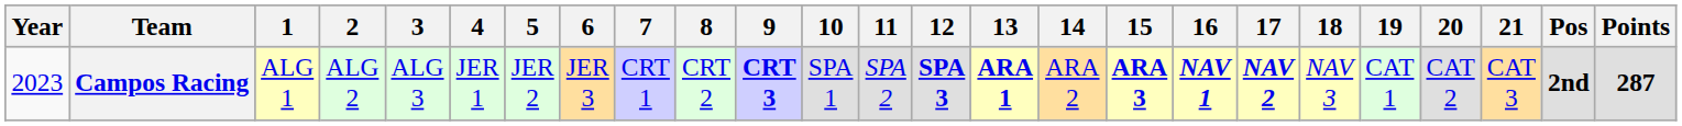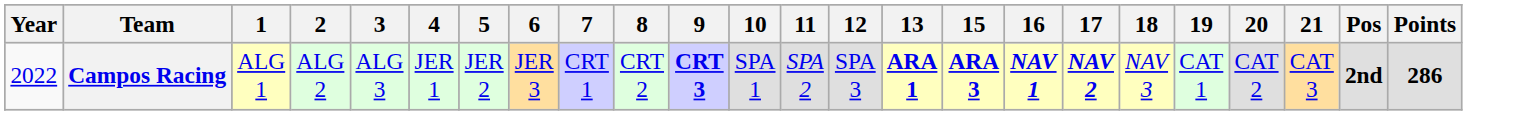 <table class="wikitable" style="text-align:center; font-size:85%">
 <tr>
 <th>Year</th>
 <th>Team</th>
 <th>1</th>
 <th>2</th>
 <th>3</th>
 <th>4</th>
 <th>5</th>
 <th>6</th>
 <th>7</th>
 <th>8</th>
 <th>9</th>
 <th>10</th>
 <th>11</th>
 <th>12</th>
 <th>13</th>
-<th>14</th>
 <th>15</th>
 <th>16</th>
 <th>17</th>
 <th>18</th>
 <th>19</th>
 <th>20</th>
 <th>21</th>
 <th>Pos</th>
 <th>Points</th>
 </tr>
 <tr>
-<td><a href='#'>2023</a></td>
+<td><a href='#'>2022</a></td>
 <th nowrap><a href='#'>Campos Racing</a></th>
 <td style=background:#FFFFBF><a href='#'>ALG<br>1</a><br></td>
 <td style=background:#DFFFDF><a href='#'>ALG<br>2</a><br></td>
 <td style=background:#DFFFDF><a href='#'>ALG<br>3</a><br></td>
 <td style=background:#DFFFDF><a href='#'>JER<br>1</a><br></td>
 <td style=background:#DFFFDF><a href='#'>JER<br>2</a><br></td>
 <td style=background:#FFDF9F><a href='#'>JER<br>3</a><br></td>
 <td style=background:#CFCFFF><a href='#'>CRT<br>1</a><br></td>
 <td style=background:#DFFFDF><a href='#'>CRT<br>2</a><br></td>
 <td style=background:#CFCFFF><strong><a href='#'>CRT<br>3</a></strong><br></td>
 <td style=background:#DFDFDF><a href='#'>SPA<br>1</a><br></td>
 <td style=background:#DFDFDF><em><a href='#'>SPA<br>2</a></em><br></td>
-<td style=background:#DFDFDF><strong><a href='#'>SPA<br>3</a><br></strong></td>
+<td style=background:#DFDFDF><a href='#'>SPA<br>3</a><br></td>
 <td style=background:#FFFFBF><strong><a href='#'>ARA<br>1</a><br></strong></td>
-<td style=background:#FFDF9F><a href='#'>ARA<br>2</a><br></td>
 <td style=background:#FFFFBF><strong><a href='#'>ARA<br>3</a></strong><br></td>
 <td style=background:#FFFFBF><strong><em><a href='#'>NAV<br>1</a></em></strong><br></td>
 <td style=background:#FFFFBF><strong><em><a href='#'>NAV<br>2</a></em></strong><br></td>
 <td style=background:#FFFFBF><em><a href='#'>NAV<br>3</a></em><br></td>
 <td style=background:#DFFFDF><a href='#'>CAT<br>1</a><br></td>
 <td style=background:#DFDFDF><a href='#'>CAT<br>2</a><br> </td>
 <td style=background:#FFDF9F><a href='#'>CAT<br>3</a><br></td>
 <th style=background:#DFDFDF>2nd</th>
-<th style=background:#DFDFDF>287</th>
+<th style=background:#DFDFDF>286</th>
 </tr>
 </table>
